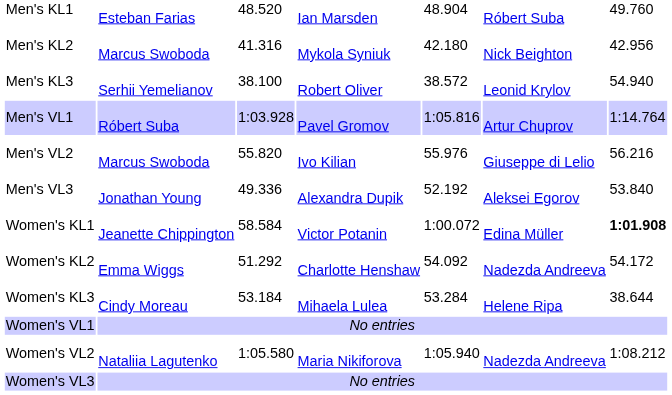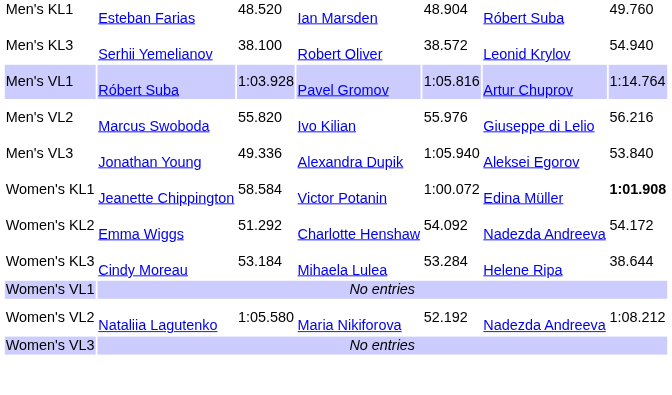 <table>
 <tr>
 <td>Men's KL1</td>
 <td><br><a href='#'>Esteban Farias</a></td>
 <td>48.520</td>
 <td><br><a href='#'>Ian Marsden</a></td>
 <td>48.904</td>
 <td><br><a href='#'>Róbert Suba</a></td>
 <td>49.760</td>
-</tr>
-<tr>
-<td>Men's KL2</td>
-<td><br><a href='#'>Marcus Swoboda</a></td>
-<td>41.316</td>
-<td><br><a href='#'>Mykola Syniuk</a></td>
-<td>42.180</td>
-<td><br><a href='#'>Nick Beighton</a></td>
-<td>42.956</td>
 </tr>
 <tr>
 <td>Men's KL3</td>
 <td><br><a href='#'>Serhii Yemelianov</a></td>
 <td>38.100</td>
 <td><br><a href='#'>Robert Oliver</a></td>
 <td>38.572</td>
 <td><br><a href='#'>Leonid Krylov</a></td>
 <td>54.940</td>
 </tr>
 <tr bgcolor=ccccff>
 <td>Men's VL1</td>
 <td><br><a href='#'>Róbert Suba</a></td>
 <td>1:03.928</td>
 <td><br><a href='#'>Pavel Gromov</a></td>
 <td>1:05.816</td>
 <td><br><a href='#'>Artur Chuprov</a></td>
 <td>1:14.764</td>
 </tr>
 <tr>
 <td>Men's VL2</td>
 <td><br><a href='#'>Marcus Swoboda</a></td>
 <td>55.820</td>
 <td><br><a href='#'>Ivo Kilian</a></td>
 <td>55.976</td>
 <td><br><a href='#'>Giuseppe di Lelio</a></td>
 <td>56.216</td>
 </tr>
 <tr>
 <td>Men's VL3</td>
 <td><br><a href='#'>Jonathan Young</a></td>
 <td>49.336</td>
 <td><br><a href='#'>Alexandra Dupik</a></td>
-<td>52.192</td>
+<td>1:05.940</td>
 <td><br><a href='#'>Aleksei Egorov</a></td>
 <td>53.840</td>
 </tr>
 <tr>
 <td>Women's KL1</td>
 <td><br><a href='#'>Jeanette Chippington</a></td>
 <td>58.584</td>
 <td><br><a href='#'>Victor Potanin</a></td>
 <td>1:00.072</td>
 <td><br><a href='#'>Edina Müller</a></td>
 <td><strong>1:01.908</strong></td>
 </tr>
 <tr>
 <td>Women's KL2</td>
 <td><br><a href='#'>Emma Wiggs</a></td>
 <td>51.292</td>
 <td><br><a href='#'>Charlotte Henshaw</a></td>
 <td>54.092</td>
 <td><br><a href='#'>Nadezda Andreeva</a></td>
 <td>54.172</td>
 </tr>
 <tr>
 <td>Women's KL3</td>
 <td><br><a href='#'>Cindy Moreau</a></td>
 <td>53.184</td>
 <td><br><a href='#'>Mihaela Lulea</a></td>
 <td>53.284</td>
 <td><br><a href='#'>Helene Ripa</a></td>
 <td>38.644</td>
 </tr>
 <tr bgcolor=ccccff>
 <td>Women's VL1</td>
 <td colspan="6" style="text-align: center;"><em>No entries</em></td>
 </tr>
 <tr>
 <td>Women's VL2</td>
 <td><br><a href='#'>Nataliia Lagutenko</a></td>
 <td>1:05.580</td>
 <td><br><a href='#'>Maria Nikiforova</a></td>
-<td>1:05.940</td>
+<td>52.192</td>
 <td><br><a href='#'>Nadezda Andreeva</a></td>
 <td>1:08.212</td>
 </tr>
 <tr bgcolor=ccccff>
 <td>Women's VL3</td>
 <td colspan="6" style="text-align: center;"><em>No entries</em></td>
 </tr>
 </table>
